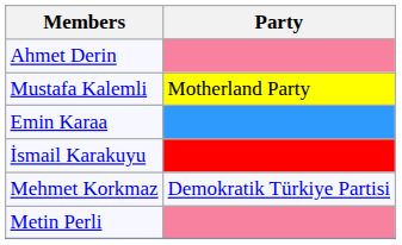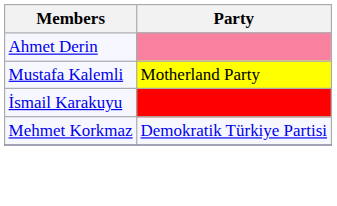 <table class=wikitable style="border:1px solid #8888aa; background-color:#f7f8ff; padding:0px; font-size:90%;">
 <tr>
 <th>Members</th>
 <th>Party</th>
 </tr>
 <tr>
 <td><a href='#'>Ahmet Derin</a></td>
 <td style="background: #F7819F"></td>
 </tr>
 <tr>
 <td><a href='#'>Mustafa Kalemli</a></td>
 <td style="background: #ffff00">Motherland Party</td>
 </tr>
 <tr>
-<td><a href='#'>Emin Karaa</a></td>
-<td style="background: #2E9AFE"></td>
-</tr>
-<tr>
 <td><a href='#'>İsmail Karakuyu</a></td>
 <td style="background: #ff0000"></td>
 </tr>
 <tr>
 <td><a href='#'>Mehmet Korkmaz</a></td>
 <td><a href='#'>Demokratik Türkiye Partisi</a></td>
 </tr>
 <tr>
-<td><a href='#'>Metin Perli</a></td>
-<td style="background: #F7819F"></td>
-</tr>
-<tr>
 </tr>
 </table>
